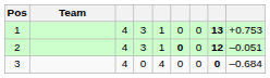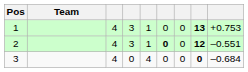 <table class="wikitable" style="text-align:center">
 <tr>
 <th>Pos</th>
 <th width="120">Team</th>
 <th width="20"></th>
 <th width="20"></th>
 <th width="20"></th>
 <th width="20"></th>
 <th width="20"></th>
 <th width="20"></th>
 <th width="50"></th>
 </tr>
 <tr style="background:#cfc;">
 <td>1</td>
 <td align="left"></td>
 <td>4</td>
 <td>3</td>
 <td>1</td>
 <td>0</td>
 <td>0</td>
 <td><strong>13</strong></td>
 <td>+0.753</td>
 </tr>
 <tr style="background:#cfc;">
 <td>2</td>
 <td align="left"></td>
 <td>4</td>
 <td>3</td>
 <td>1</td>
 <td><strong>0</strong></td>
 <td>0</td>
 <td><strong>12</strong></td>
-<td>–0.051</td>
+<td>–0.551</td>
 </tr>
 <tr>
 <td>3</td>
 <td align="left"></td>
 <td>4</td>
 <td>0</td>
 <td>4</td>
 <td>0</td>
 <td>0</td>
 <td><strong>0</strong></td>
 <td>–0.684</td>
 </tr>
 </table>
